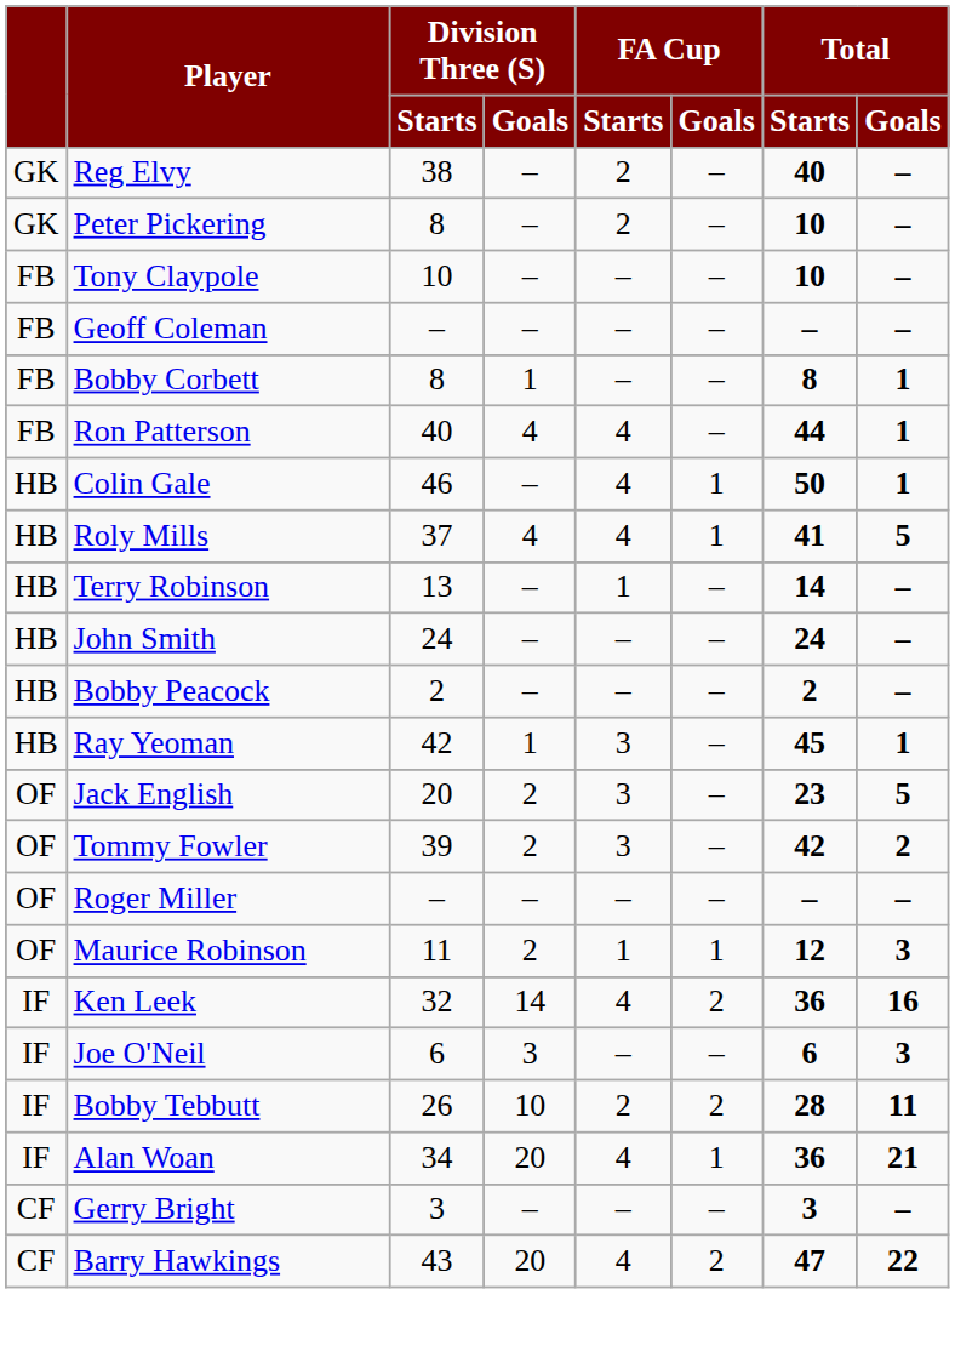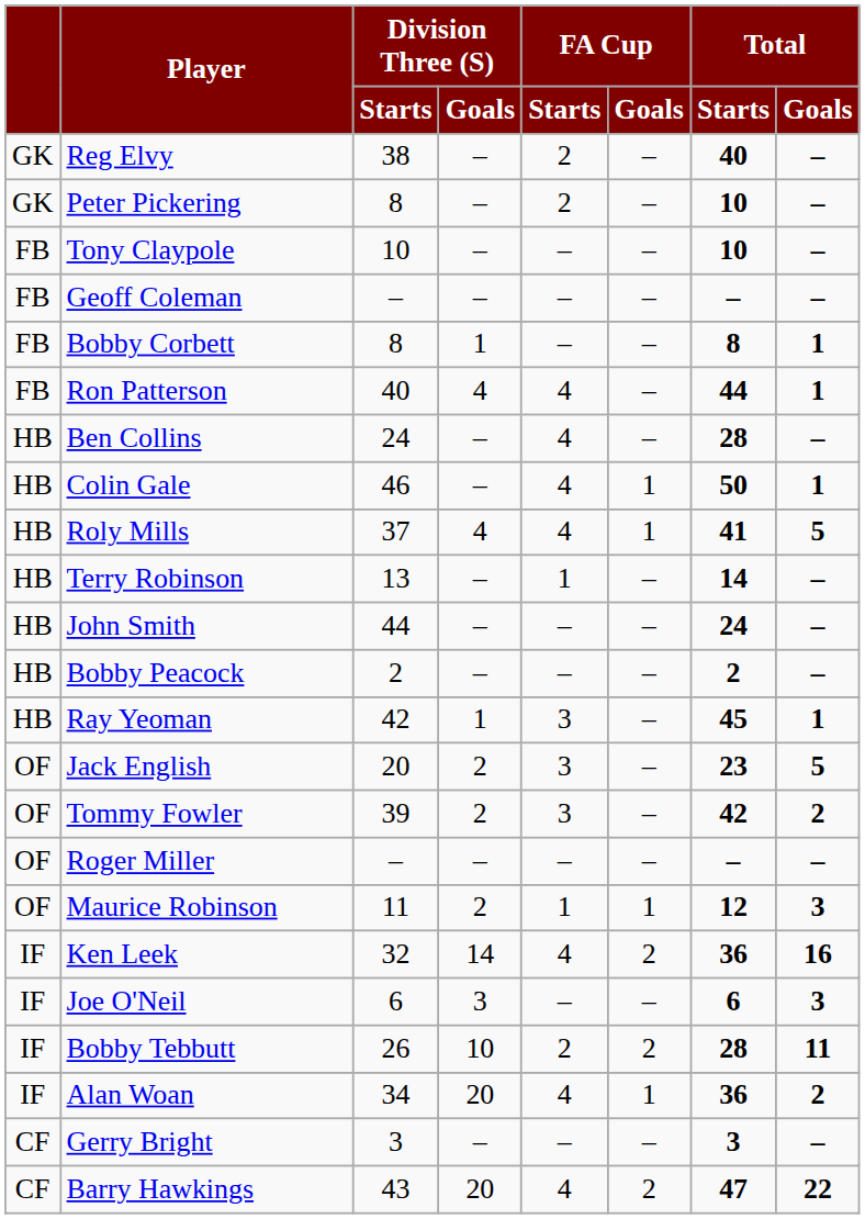 <table class="wikitable"  style="text-align:center; font-size:90%; width:49%;">
 <tr>
 <th rowspan="2" style="background:maroon; color:white;  width: 4%"></th>
 <th rowspan="2" style="background:maroon; color:white; ">Player</th>
 <th colspan="2" style="background:maroon; color:white; ">Division Three (S)</th>
 <th colspan="2" style="background:maroon; color:white; ">FA Cup</th>
 <th colspan="2" style="background:maroon; color:white; ">Total</th>
 </tr>
 <tr>
 <th style="background:maroon; color:white;  width: 9%;">Starts</th>
 <th style="background:maroon; color:white;  width: 6%;">Goals</th>
 <th style="background:maroon; color:white;  width: 4%;">Starts</th>
 <th style="background:maroon; color:white;  width: 4%;">Goals</th>
 <th style="background:maroon; color:white;  width: 4%;">Starts</th>
 <th style="background:maroon; color:white;  width: 4%;">Goals</th>
 </tr>
 <tr>
 <td>GK</td>
 <td style="text-align:left;"><a href='#'>Reg Elvy</a></td>
 <td>38</td>
 <td>–</td>
 <td>2</td>
 <td>–</td>
 <td><strong>40</strong></td>
 <td><strong>–</strong></td>
 </tr>
 <tr>
 <td>GK</td>
 <td style="text-align:left;"><a href='#'>Peter Pickering</a></td>
 <td>8</td>
 <td>–</td>
 <td>2</td>
 <td>–</td>
 <td><strong>10</strong></td>
 <td><strong>–</strong></td>
 </tr>
 <tr>
 <td>FB</td>
 <td style="text-align:left;"><a href='#'>Tony Claypole</a></td>
 <td>10</td>
 <td>–</td>
 <td>–</td>
 <td>–</td>
 <td><strong>10</strong></td>
 <td><strong>–</strong></td>
 </tr>
 <tr>
 <td>FB</td>
 <td style="text-align:left;"><a href='#'>Geoff Coleman</a></td>
 <td>–</td>
 <td>–</td>
 <td>–</td>
 <td>–</td>
 <td><strong>–</strong></td>
 <td><strong>–</strong></td>
 </tr>
 <tr>
 <td>FB</td>
 <td style="text-align:left;"><a href='#'>Bobby Corbett</a></td>
 <td>8</td>
 <td>1</td>
 <td>–</td>
 <td>–</td>
 <td><strong>8</strong></td>
 <td><strong>1</strong></td>
 </tr>
 <tr>
 <td>FB</td>
 <td style="text-align:left;"><a href='#'>Ron Patterson</a></td>
 <td>40</td>
 <td>4</td>
 <td>4</td>
 <td>–</td>
 <td><strong>44</strong></td>
 <td><strong>1</strong></td>
 </tr>
 <tr>
 <td>HB</td>
+<td style="text-align:left;"><a href='#'>Ben Collins</a></td>
+<td>24</td>
+<td>–</td>
+<td>4</td>
+<td>–</td>
+<td><strong>28</strong></td>
+<td><strong>–</strong></td>
+</tr>
+<tr>
+<td>HB</td>
 <td style="text-align:left;"><a href='#'>Colin Gale</a></td>
 <td>46</td>
 <td>–</td>
 <td>4</td>
 <td>1</td>
 <td><strong>50</strong></td>
 <td><strong>1</strong></td>
 </tr>
 <tr>
 <td>HB</td>
 <td style="text-align:left;"><a href='#'>Roly Mills</a></td>
 <td>37</td>
 <td>4</td>
 <td>4</td>
 <td>1</td>
 <td><strong>41</strong></td>
 <td><strong>5</strong></td>
 </tr>
 <tr>
 <td>HB</td>
 <td style="text-align:left;"><a href='#'>Terry Robinson</a></td>
 <td>13</td>
 <td>–</td>
 <td>1</td>
 <td>–</td>
 <td><strong>14</strong></td>
 <td><strong>–</strong></td>
 </tr>
 <tr>
 <td>HB</td>
 <td style="text-align:left;"><a href='#'>John Smith</a></td>
-<td>24</td>
+<td>44</td>
 <td>–</td>
 <td>–</td>
 <td>–</td>
 <td><strong>24</strong></td>
 <td><strong>–</strong></td>
 </tr>
 <tr>
 <td>HB</td>
 <td style="text-align:left;"><a href='#'>Bobby Peacock</a></td>
 <td>2</td>
 <td>–</td>
 <td>–</td>
 <td>–</td>
 <td><strong>2</strong></td>
 <td><strong>–</strong></td>
 </tr>
 <tr>
 <td>HB</td>
 <td style="text-align:left;"><a href='#'>Ray Yeoman</a></td>
 <td>42</td>
 <td>1</td>
 <td>3</td>
 <td>–</td>
 <td><strong>45</strong></td>
 <td><strong>1</strong></td>
 </tr>
 <tr>
 <td>OF</td>
 <td style="text-align:left;"><a href='#'>Jack English</a></td>
 <td>20</td>
 <td>2</td>
 <td>3</td>
 <td>–</td>
 <td><strong>23</strong></td>
 <td><strong>5</strong></td>
 </tr>
 <tr>
 <td>OF</td>
 <td style="text-align:left;"><a href='#'>Tommy Fowler</a></td>
 <td>39</td>
 <td>2</td>
 <td>3</td>
 <td>–</td>
 <td><strong>42</strong></td>
 <td><strong>2</strong></td>
 </tr>
 <tr>
 <td>OF</td>
 <td style="text-align:left;"><a href='#'>Roger Miller</a></td>
 <td>–</td>
 <td>–</td>
 <td>–</td>
 <td>–</td>
 <td><strong>–</strong></td>
 <td><strong>–</strong></td>
 </tr>
 <tr>
 <td>OF</td>
 <td style="text-align:left;"><a href='#'>Maurice Robinson</a></td>
 <td>11</td>
 <td>2</td>
 <td>1</td>
 <td>1</td>
 <td><strong>12</strong></td>
 <td><strong>3</strong></td>
 </tr>
 <tr>
 <td>IF</td>
 <td style="text-align:left;"><a href='#'>Ken Leek</a></td>
 <td>32</td>
 <td>14</td>
 <td>4</td>
 <td>2</td>
 <td><strong>36</strong></td>
 <td><strong>16</strong></td>
 </tr>
 <tr>
 <td>IF</td>
 <td style="text-align:left;"><a href='#'>Joe O'Neil</a></td>
 <td>6</td>
 <td>3</td>
 <td>–</td>
 <td>–</td>
 <td><strong>6</strong></td>
 <td><strong>3</strong></td>
 </tr>
 <tr>
 <td>IF</td>
 <td style="text-align:left;"><a href='#'>Bobby Tebbutt</a></td>
 <td>26</td>
 <td>10</td>
 <td>2</td>
 <td>2</td>
 <td><strong>28</strong></td>
 <td><strong>11</strong></td>
 </tr>
 <tr>
 <td>IF</td>
 <td style="text-align:left;"><a href='#'>Alan Woan</a></td>
 <td>34</td>
 <td>20</td>
 <td>4</td>
 <td>1</td>
 <td><strong>36</strong></td>
-<td><strong>21</strong></td>
+<td><strong>2</strong></td>
 </tr>
 <tr>
 <td>CF</td>
 <td style="text-align:left;"><a href='#'>Gerry Bright</a></td>
 <td>3</td>
 <td>–</td>
 <td>–</td>
 <td>–</td>
 <td><strong>3</strong></td>
 <td><strong>–</strong></td>
 </tr>
 <tr>
 <td>CF</td>
 <td style="text-align:left;"><a href='#'>Barry Hawkings</a></td>
 <td>43</td>
 <td>20</td>
 <td>4</td>
 <td>2</td>
 <td><strong>47</strong></td>
 <td><strong>22</strong></td>
 </tr>
 </table>
